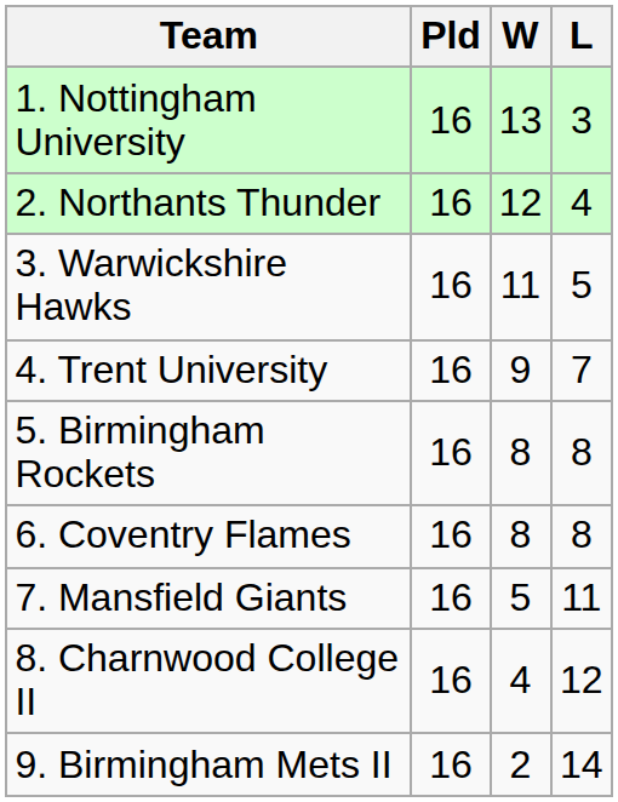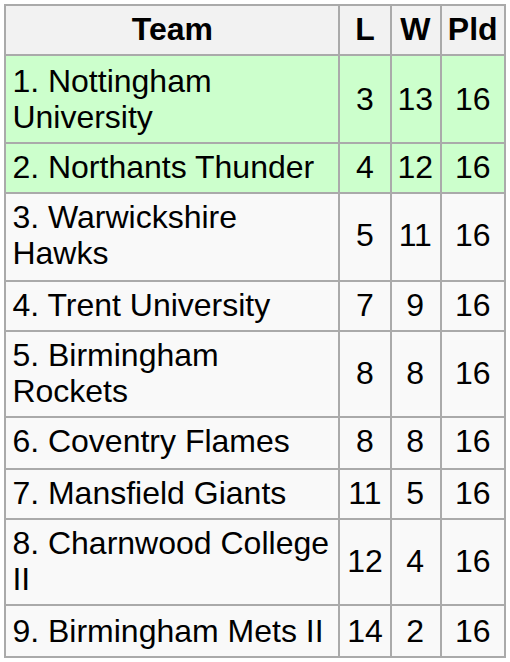 <table class="wikitable" style="text-align: center;">
 <tr>
 <th style="width:160px;">Team</th>
+<th style="width:12px;" abbr="Lost">L</th>
+<th style="width:12px;" abbr="Won">W</th>
 <th style="width:12px;" abbr="Played">Pld</th>
-<th style="width:12px;" abbr="Won">W</th>
-<th style="width:12px;" abbr="Lost">L</th>
 </tr>
 <tr style="background:#cfc;">
 <td style="text-align:left;">1. Nottingham University</td>
+<td>3</td>
+<td>13</td>
 <td>16</td>
-<td>13</td>
-<td>3</td>
 </tr>
 <tr style="background:#cfc;">
 <td style="text-align:left;">2. Northants Thunder</td>
+<td>4</td>
+<td>12</td>
 <td>16</td>
-<td>12</td>
-<td>4</td>
 </tr>
 <tr style="background:;">
 <td style="text-align:left;">3. Warwickshire Hawks</td>
+<td>5</td>
+<td>11</td>
 <td>16</td>
-<td>11</td>
-<td>5</td>
 </tr>
 <tr style="background:;">
 <td style="text-align:left;">4. Trent University</td>
+<td>7</td>
+<td>9</td>
 <td>16</td>
-<td>9</td>
-<td>7</td>
 </tr>
 <tr style="background:;">
 <td style="text-align:left;">5. Birmingham Rockets</td>
-<td>16</td>
 <td>8</td>
 <td>8</td>
+<td>16</td>
 </tr>
 <tr style="background: ;">
 <td style="text-align:left;">6. Coventry Flames</td>
-<td>16</td>
 <td>8</td>
 <td>8</td>
+<td>16</td>
 </tr>
 <tr style="background: ;">
 <td style="text-align:left;">7. Mansfield Giants</td>
+<td>11</td>
+<td>5</td>
 <td>16</td>
-<td>5</td>
-<td>11</td>
 </tr>
 <tr style="background: ;">
 <td style="text-align:left;">8. Charnwood College II</td>
+<td>12</td>
+<td>4</td>
 <td>16</td>
-<td>4</td>
-<td>12</td>
 </tr>
 <tr style="background: ;">
 <td style="text-align:left;">9. Birmingham Mets II</td>
+<td>14</td>
+<td>2</td>
 <td>16</td>
-<td>2</td>
-<td>14</td>
 </tr>
 </table>
